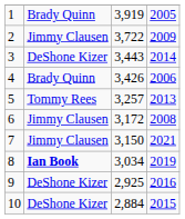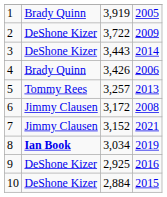 <table class="wikitable">
 <tr>
 </tr>
 <tr>
 <td>1</td>
 <td><a href='#'>Brady Quinn</a></td>
 <td>3,919</td>
 <td><a href='#'>2005</a></td>
 </tr>
 <tr>
 <td>2</td>
-<td><a href='#'>Jimmy Clausen</a></td>
+<td><a href='#'>DeShone Kizer</a></td>
 <td>3,722</td>
 <td><a href='#'>2009</a></td>
 </tr>
 <tr>
 <td>3</td>
 <td><a href='#'>DeShone Kizer</a></td>
 <td>3,443</td>
 <td><a href='#'>2014</a></td>
 </tr>
 <tr>
 <td>4</td>
 <td><a href='#'>Brady Quinn</a></td>
 <td>3,426</td>
 <td><a href='#'>2006</a></td>
 </tr>
 <tr>
 <td>5</td>
 <td><a href='#'>Tommy Rees</a></td>
 <td>3,257</td>
 <td><a href='#'>2013</a></td>
 </tr>
 <tr>
 <td>6</td>
 <td><a href='#'>Jimmy Clausen</a></td>
 <td>3,172</td>
 <td><a href='#'>2008</a></td>
 </tr>
 <tr>
 <td>7</td>
 <td><a href='#'>Jimmy Clausen</a></td>
-<td>3,150</td>
+<td>3,152</td>
 <td><a href='#'>2021</a></td>
 </tr>
 <tr>
 <td>8</td>
 <td><strong><a href='#'>Ian Book</a></strong></td>
 <td>3,034</td>
 <td><a href='#'>2019</a></td>
 </tr>
 <tr>
 <td>9</td>
 <td><a href='#'>DeShone Kizer</a></td>
 <td>2,925</td>
 <td><a href='#'>2016</a></td>
 </tr>
 <tr>
 <td>10</td>
 <td><a href='#'>DeShone Kizer</a></td>
 <td>2,884</td>
 <td><a href='#'>2015</a></td>
 </tr>
 </table>
